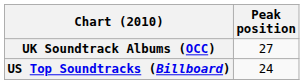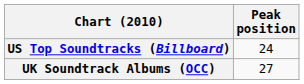 <table class="wikitable sortable plainrowheaders" style="text-align:center">
 <tr>
 <th scope="col">Chart (2010)</th>
 <th scope="col">Peak<br>position</th>
 </tr>
 <tr>
+<th scope="row">US <a href='#'>Top Soundtracks</a> (<em><a href='#'>Billboard</a></em>)</th>
+<td>24</td>
+</tr>
+<tr>
 <th scope="row">UK Soundtrack Albums (<a href='#'>OCC</a>)</th>
 <td>27</td>
 </tr>
-<tr>
-<th scope="row">US <a href='#'>Top Soundtracks</a> (<em><a href='#'>Billboard</a></em>)</th>
-<td>24</td>
-</tr>
 </table>
